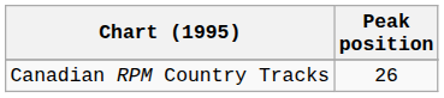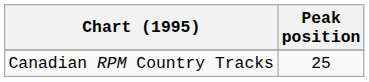 <table class="wikitable sortable">
 <tr>
 <th>Chart (1995)</th>
 <th>Peak<br>position</th>
 </tr>
 <tr>
 </tr>
 <tr>
 <td>Canadian <em>RPM</em> Country Tracks</td>
-<td align="center">26</td>
+<td align="center">25</td>
 </tr>
 </table>
